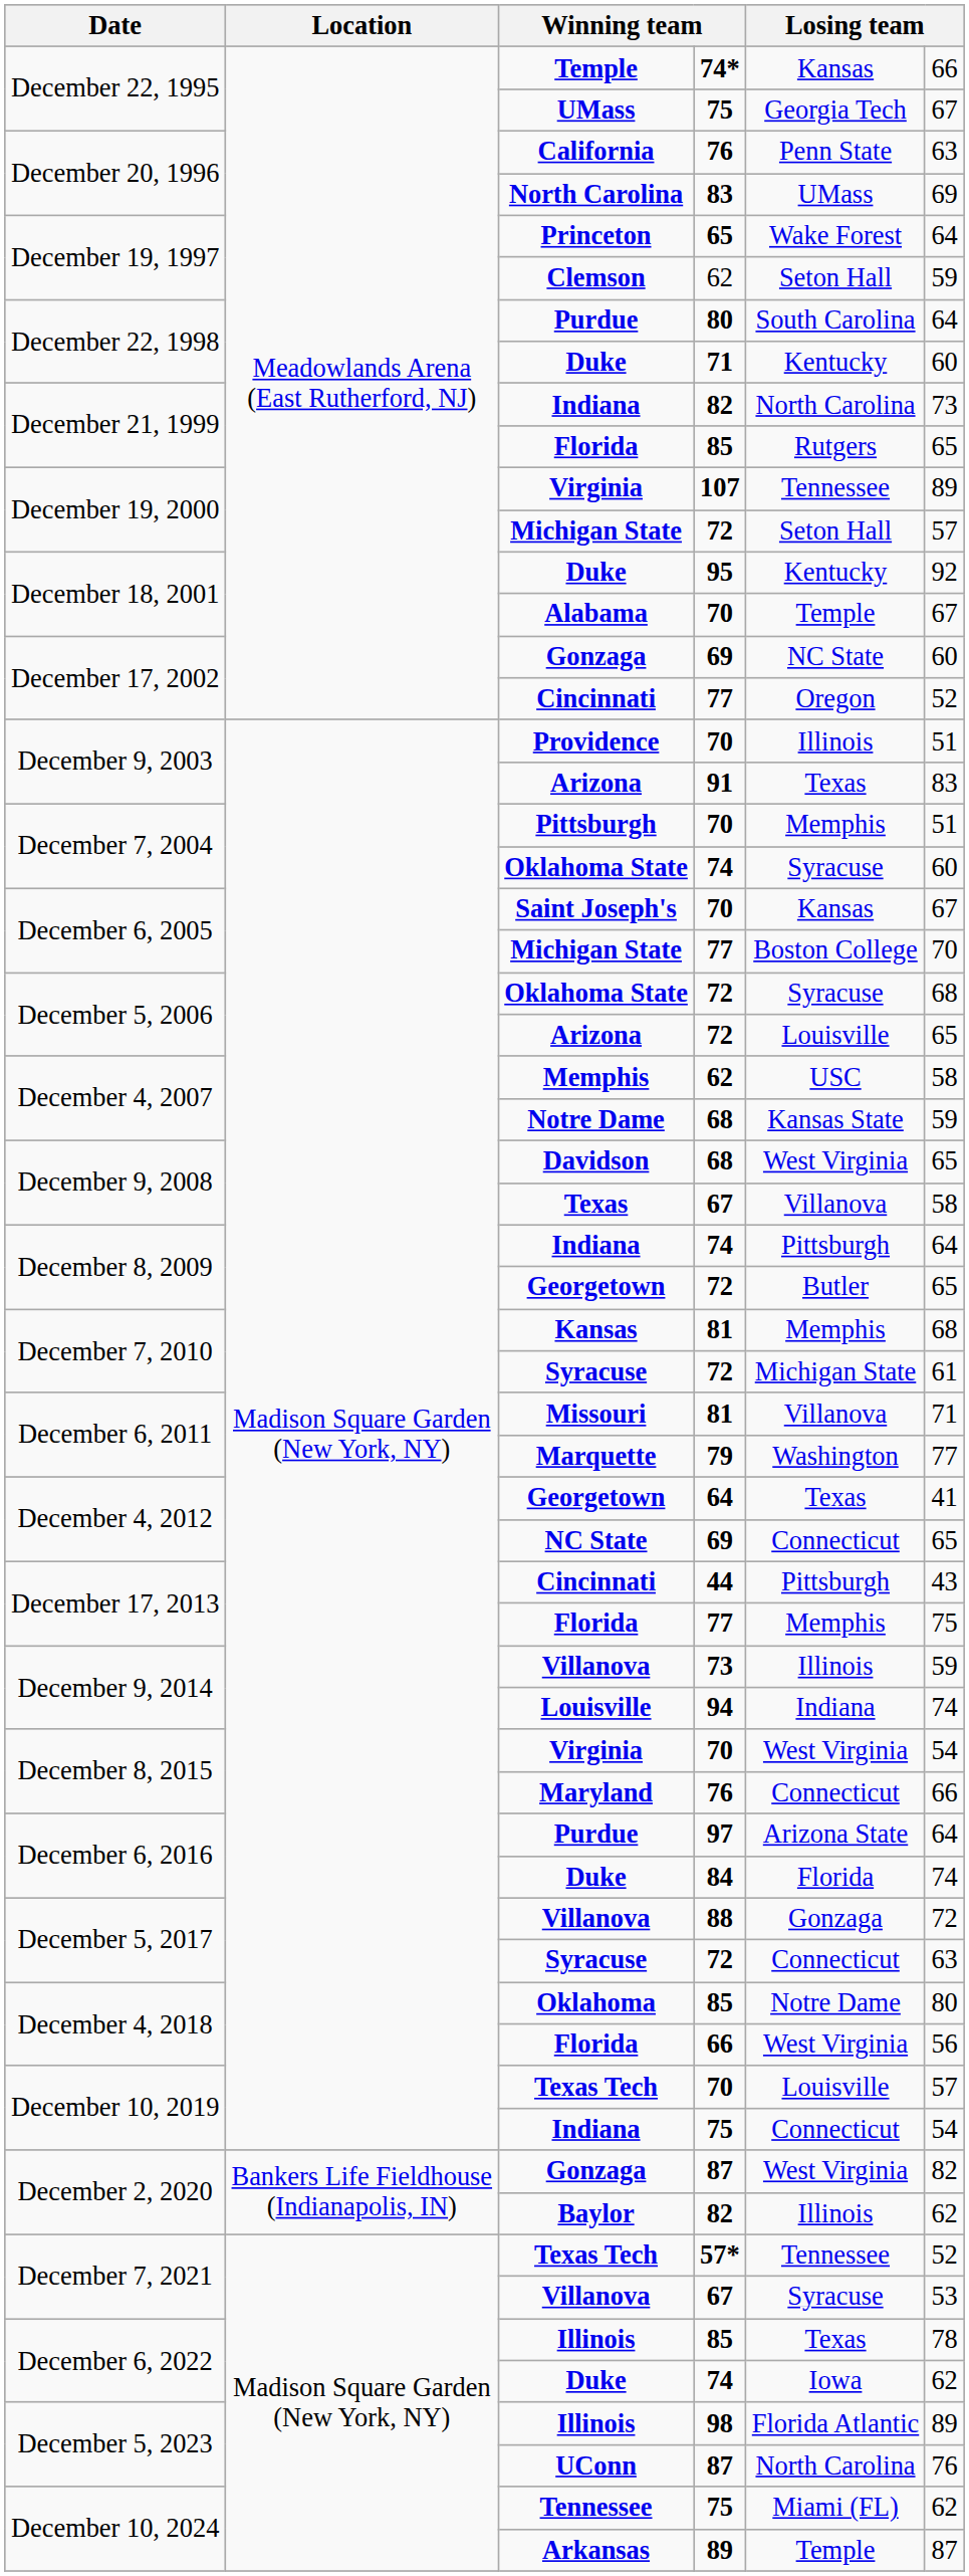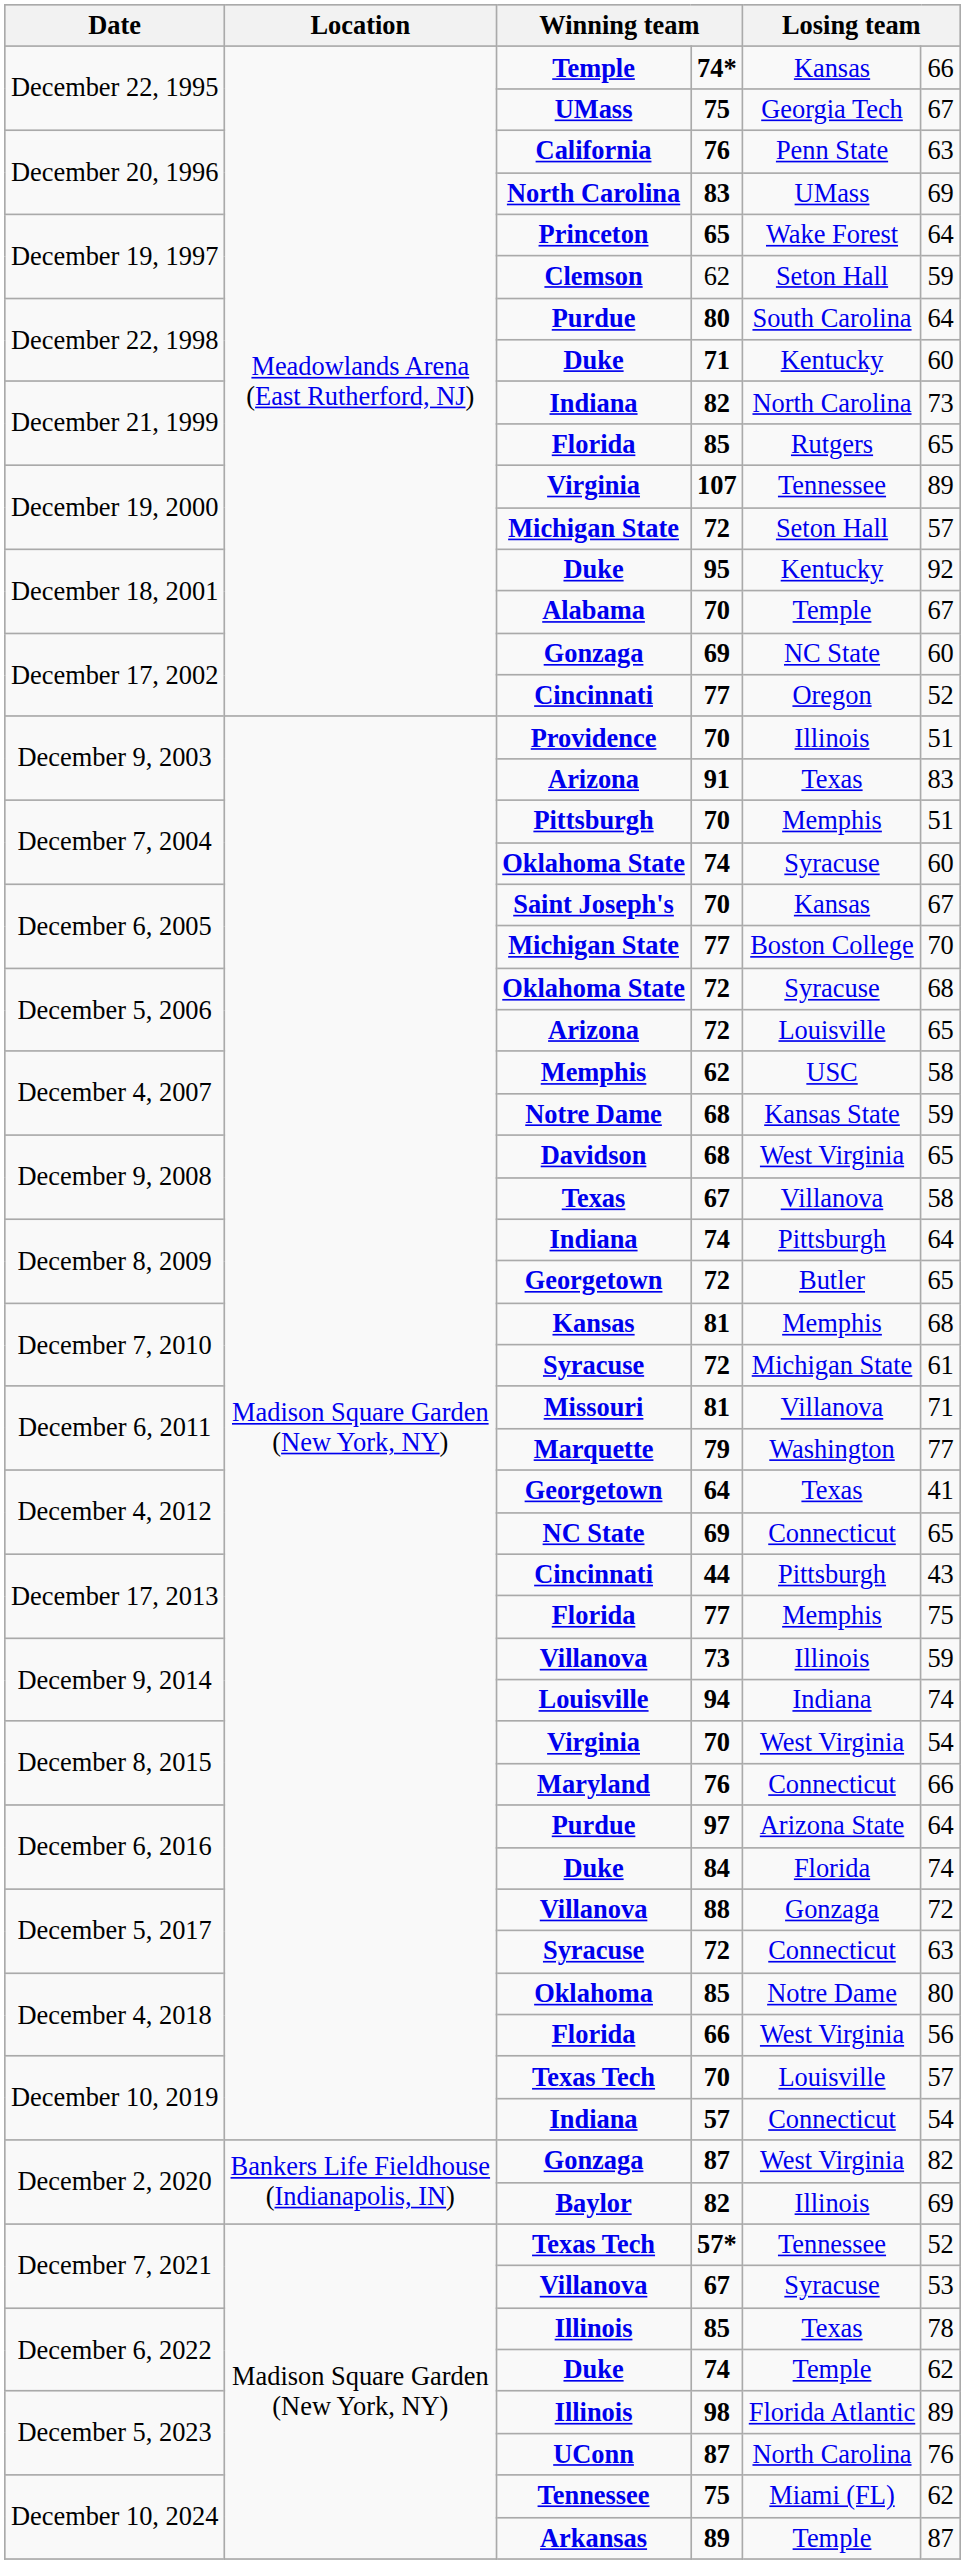 <table class="wikitable" style="text-align: center">
 <tr>
 <th>Date</th>
 <th>Location</th>
 <th colspan=2>Winning team</th>
 <th colspan=2>Losing team</th>
 </tr>
 <tr>
 <td rowspan=2>December 22, 1995</td>
 <td rowspan="16"><a href='#'>Meadowlands Arena</a><br>(<a href='#'>East Rutherford, NJ</a>)</td>
 <td><strong><a href='#'>Temple</a></strong></td>
 <td><strong>74*</strong></td>
 <td><a href='#'>Kansas</a></td>
 <td>66</td>
 </tr>
 <tr>
 <td><strong><a href='#'>UMass</a></strong></td>
 <td><strong>75</strong></td>
 <td><a href='#'>Georgia Tech</a></td>
 <td>67</td>
 </tr>
 <tr>
 <td rowspan=2>December 20, 1996</td>
 <td><strong><a href='#'>California</a></strong></td>
 <td><strong>76</strong></td>
 <td><a href='#'>Penn State</a></td>
 <td>63</td>
 </tr>
 <tr>
 <td><strong><a href='#'>North Carolina</a></strong></td>
 <td><strong>83</strong></td>
 <td><a href='#'>UMass</a></td>
 <td>69</td>
 </tr>
 <tr>
 <td rowspan=2>December 19, 1997</td>
 <td><strong><a href='#'>Princeton</a></strong></td>
 <td><strong>65</strong></td>
 <td><a href='#'>Wake Forest</a></td>
 <td>64</td>
 </tr>
 <tr>
 <td><strong><a href='#'>Clemson</a></strong></td>
 <td>62</td>
 <td><a href='#'>Seton Hall</a></td>
 <td>59</td>
 </tr>
 <tr>
 <td rowspan="2">December 22, 1998</td>
 <td><strong><a href='#'>Purdue</a></strong></td>
 <td><strong>80</strong></td>
 <td><a href='#'>South Carolina</a></td>
 <td>64</td>
 </tr>
 <tr>
 <td><strong><a href='#'>Duke</a></strong></td>
 <td><strong>71</strong></td>
 <td><a href='#'>Kentucky</a></td>
 <td>60</td>
 </tr>
 <tr>
 <td rowspan="2">December 21, 1999</td>
 <td><strong><a href='#'>Indiana</a></strong></td>
 <td><strong>82</strong></td>
 <td><a href='#'>North Carolina</a></td>
 <td>73</td>
 </tr>
 <tr>
 <td><strong><a href='#'>Florida</a></strong></td>
 <td><strong>85</strong></td>
 <td><a href='#'>Rutgers</a></td>
 <td>65</td>
 </tr>
 <tr>
 <td rowspan="2">December 19, 2000</td>
 <td><strong><a href='#'>Virginia</a></strong></td>
 <td><strong>107</strong></td>
 <td><a href='#'>Tennessee</a></td>
 <td>89</td>
 </tr>
 <tr>
 <td><strong><a href='#'>Michigan State</a></strong></td>
 <td><strong>72</strong></td>
 <td><a href='#'>Seton Hall</a></td>
 <td>57</td>
 </tr>
 <tr>
 <td rowspan="2">December 18, 2001</td>
 <td><strong><a href='#'>Duke</a></strong></td>
 <td><strong>95</strong></td>
 <td><a href='#'>Kentucky</a></td>
 <td>92</td>
 </tr>
 <tr>
 <td><strong><a href='#'>Alabama</a></strong></td>
 <td><strong>70</strong></td>
 <td><a href='#'>Temple</a></td>
 <td>67</td>
 </tr>
 <tr>
 <td rowspan="2">December 17, 2002</td>
 <td><strong><a href='#'>Gonzaga</a></strong></td>
 <td><strong>69</strong></td>
 <td><a href='#'>NC State</a></td>
 <td>60</td>
 </tr>
 <tr>
 <td><strong><a href='#'>Cincinnati</a></strong></td>
 <td><strong>77</strong></td>
 <td><a href='#'>Oregon</a></td>
 <td>52</td>
 </tr>
 <tr>
 <td rowspan="2">December 9, 2003</td>
 <td rowspan="34"><a href='#'>Madison Square Garden</a><br>(<a href='#'>New York, NY</a>)</td>
 <td><strong><a href='#'>Providence</a></strong></td>
 <td><strong>70</strong></td>
 <td><a href='#'>Illinois</a></td>
 <td>51</td>
 </tr>
 <tr>
 <td><strong><a href='#'>Arizona</a></strong></td>
 <td><strong>91</strong></td>
 <td><a href='#'>Texas</a></td>
 <td>83</td>
 </tr>
 <tr>
 <td rowspan="2">December 7, 2004</td>
 <td><strong><a href='#'>Pittsburgh</a></strong></td>
 <td><strong>70</strong></td>
 <td><a href='#'>Memphis</a></td>
 <td>51</td>
 </tr>
 <tr>
 <td><strong><a href='#'>Oklahoma State</a></strong></td>
 <td><strong>74</strong></td>
 <td><a href='#'>Syracuse</a></td>
 <td>60</td>
 </tr>
 <tr>
 <td rowspan="2">December 6, 2005</td>
 <td><strong><a href='#'>Saint Joseph's</a></strong></td>
 <td><strong>70</strong></td>
 <td><a href='#'>Kansas</a></td>
 <td>67</td>
 </tr>
 <tr>
 <td><strong><a href='#'>Michigan State</a></strong></td>
 <td><strong>77</strong></td>
 <td><a href='#'>Boston College</a></td>
 <td>70</td>
 </tr>
 <tr>
 <td rowspan="2">December 5, 2006</td>
 <td><strong><a href='#'>Oklahoma State</a></strong></td>
 <td><strong>72</strong></td>
 <td><a href='#'>Syracuse</a></td>
 <td>68</td>
 </tr>
 <tr>
 <td><strong><a href='#'>Arizona</a></strong></td>
 <td><strong>72</strong></td>
 <td><a href='#'>Louisville</a></td>
 <td>65</td>
 </tr>
 <tr>
 <td rowspan="2">December 4, 2007</td>
 <td><strong><a href='#'>Memphis</a></strong></td>
 <td><strong>62</strong></td>
 <td><a href='#'>USC</a></td>
 <td>58</td>
 </tr>
 <tr>
 <td><strong><a href='#'>Notre Dame</a></strong></td>
 <td><strong>68</strong></td>
 <td><a href='#'>Kansas State</a></td>
 <td>59</td>
 </tr>
 <tr>
 <td rowspan="2">December 9, 2008</td>
 <td><strong><a href='#'>Davidson</a></strong></td>
 <td><strong>68</strong></td>
 <td><a href='#'>West Virginia</a></td>
 <td>65</td>
 </tr>
 <tr>
 <td><strong><a href='#'>Texas</a></strong></td>
 <td><strong>67</strong></td>
 <td><a href='#'>Villanova</a></td>
 <td>58</td>
 </tr>
 <tr>
 <td rowspan="2">December 8, 2009</td>
 <td><strong><a href='#'>Indiana</a></strong></td>
 <td><strong>74</strong></td>
 <td><a href='#'>Pittsburgh</a></td>
 <td>64</td>
 </tr>
 <tr>
 <td><strong><a href='#'>Georgetown</a></strong></td>
 <td><strong>72</strong></td>
 <td><a href='#'>Butler</a></td>
 <td>65</td>
 </tr>
 <tr>
 <td rowspan="2">December 7, 2010</td>
 <td><strong><a href='#'>Kansas</a></strong></td>
 <td><strong>81</strong></td>
 <td><a href='#'>Memphis</a></td>
 <td>68</td>
 </tr>
 <tr>
 <td><strong><a href='#'>Syracuse</a></strong></td>
 <td><strong>72</strong></td>
 <td><a href='#'>Michigan State</a></td>
 <td>61</td>
 </tr>
 <tr>
 <td rowspan="2">December 6, 2011</td>
 <td><strong><a href='#'>Missouri</a></strong></td>
 <td><strong>81</strong></td>
 <td><a href='#'>Villanova</a></td>
 <td>71</td>
 </tr>
 <tr>
 <td><strong><a href='#'>Marquette</a></strong></td>
 <td><strong>79</strong></td>
 <td><a href='#'>Washington</a></td>
 <td>77</td>
 </tr>
 <tr>
 <td rowspan="2">December 4, 2012</td>
 <td><strong><a href='#'>Georgetown</a></strong></td>
 <td><strong>64</strong></td>
 <td><a href='#'>Texas</a></td>
 <td>41</td>
 </tr>
 <tr>
 <td><strong><a href='#'>NC State</a></strong></td>
 <td><strong>69</strong></td>
 <td><a href='#'>Connecticut</a></td>
 <td>65</td>
 </tr>
 <tr>
 <td rowspan="2">December 17, 2013</td>
 <td><strong><a href='#'>Cincinnati</a></strong></td>
 <td><strong>44</strong></td>
 <td><a href='#'>Pittsburgh</a></td>
 <td>43</td>
 </tr>
 <tr>
 <td><strong><a href='#'>Florida</a></strong></td>
 <td><strong>77</strong></td>
 <td><a href='#'>Memphis</a></td>
 <td>75</td>
 </tr>
 <tr>
 <td rowspan="2">December 9, 2014</td>
 <td><strong><a href='#'>Villanova</a></strong></td>
 <td><strong>73</strong></td>
 <td><a href='#'>Illinois</a></td>
 <td>59</td>
 </tr>
 <tr>
 <td><strong><a href='#'>Louisville</a></strong></td>
 <td><strong>94</strong></td>
 <td><a href='#'>Indiana</a></td>
 <td>74</td>
 </tr>
 <tr>
 <td rowspan="2">December 8, 2015</td>
 <td><strong><a href='#'>Virginia</a></strong></td>
 <td><strong>70</strong></td>
 <td><a href='#'>West Virginia</a></td>
 <td>54</td>
 </tr>
 <tr>
 <td><strong><a href='#'>Maryland</a></strong></td>
 <td><strong>76</strong></td>
 <td><a href='#'>Connecticut</a></td>
 <td>66</td>
 </tr>
 <tr>
 <td rowspan="2">December 6, 2016</td>
 <td><strong><a href='#'>Purdue</a></strong></td>
 <td><strong>97</strong></td>
 <td><a href='#'>Arizona State</a></td>
 <td>64</td>
 </tr>
 <tr>
 <td><strong><a href='#'>Duke</a></strong></td>
 <td><strong>84</strong></td>
 <td><a href='#'>Florida</a></td>
 <td>74</td>
 </tr>
 <tr>
 <td rowspan="2">December 5, 2017</td>
 <td><strong><a href='#'>Villanova</a></strong></td>
 <td><strong>88</strong></td>
 <td><a href='#'>Gonzaga</a></td>
 <td>72</td>
 </tr>
 <tr>
 <td><strong><a href='#'>Syracuse</a></strong></td>
 <td><strong>72</strong></td>
 <td><a href='#'>Connecticut</a></td>
 <td>63</td>
 </tr>
 <tr>
 <td rowspan="2">December 4, 2018</td>
 <td><strong><a href='#'>Oklahoma</a></strong></td>
 <td><strong>85</strong></td>
 <td><a href='#'>Notre Dame</a></td>
 <td>80</td>
 </tr>
 <tr>
 <td><strong><a href='#'>Florida</a></strong></td>
 <td><strong>66</strong></td>
 <td><a href='#'>West Virginia</a></td>
 <td>56</td>
 </tr>
 <tr>
 <td rowspan="2">December 10, 2019</td>
 <td><strong><a href='#'>Texas Tech</a></strong></td>
 <td><strong>70</strong></td>
 <td><a href='#'>Louisville</a></td>
 <td>57</td>
 </tr>
 <tr>
 <td><strong><a href='#'>Indiana</a></strong></td>
-<td><strong>75</strong></td>
+<td><strong>57</strong></td>
 <td><a href='#'>Connecticut</a></td>
 <td>54</td>
 </tr>
 <tr>
 <td rowspan="2">December 2, 2020</td>
 <td rowspan="2"><a href='#'>Bankers Life Fieldhouse</a><br>(<a href='#'>Indianapolis, IN</a>)</td>
 <td><strong><a href='#'>Gonzaga</a></strong></td>
 <td><strong>87</strong></td>
 <td><a href='#'>West Virginia</a></td>
 <td>82</td>
 </tr>
 <tr>
 <td><strong><a href='#'>Baylor</a></strong></td>
 <td><strong>82</strong></td>
 <td><a href='#'>Illinois</a></td>
-<td>62</td>
+<td>69</td>
 </tr>
 <tr>
 <td rowspan="2">December 7, 2021</td>
 <td rowspan="8">Madison Square Garden<br>(New York, NY)</td>
 <td><strong><a href='#'>Texas Tech</a></strong></td>
 <td><strong>57*</strong></td>
 <td><a href='#'>Tennessee</a></td>
 <td>52</td>
 </tr>
 <tr>
 <td><strong><a href='#'>Villanova</a></strong></td>
 <td><strong>67</strong></td>
 <td><a href='#'>Syracuse</a></td>
 <td>53</td>
 </tr>
 <tr>
 <td rowspan="2">December 6, 2022</td>
 <td><strong><a href='#'>Illinois</a></strong></td>
 <td><strong>85</strong></td>
 <td><a href='#'>Texas</a></td>
 <td>78</td>
 </tr>
 <tr>
 <td><strong><a href='#'>Duke</a></strong></td>
 <td><strong>74</strong></td>
-<td><a href='#'>Iowa</a></td>
+<td><a href='#'>Temple</a></td>
 <td>62</td>
 </tr>
 <tr>
 <td rowspan="2">December 5, 2023</td>
 <td><strong><a href='#'>Illinois</a></strong></td>
 <td><strong>98</strong></td>
 <td><a href='#'>Florida Atlantic</a></td>
 <td>89</td>
 </tr>
 <tr>
 <td><strong><a href='#'>UConn</a></strong></td>
 <td><strong>87</strong></td>
 <td><a href='#'>North Carolina</a></td>
 <td>76</td>
 </tr>
 <tr>
 <td rowspan="2">December 10, 2024</td>
 <td><strong><a href='#'>Tennessee</a></strong></td>
 <td><strong>75</strong></td>
 <td><a href='#'>Miami (FL)</a></td>
 <td>62</td>
 </tr>
 <tr>
 <td><strong><a href='#'>Arkansas</a></strong></td>
 <td><strong>89</strong></td>
 <td><a href='#'>Temple</a></td>
 <td>87</td>
 </tr>
 </table>
